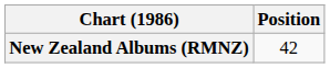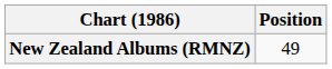 <table class="wikitable plainrowheaders" style="text-align:center">
 <tr>
 <th scope="col">Chart (1986)</th>
 <th scope="col">Position</th>
 </tr>
 <tr>
 <th scope="row">New Zealand Albums (RMNZ)</th>
-<td>42</td>
+<td>49</td>
 </tr>
 </table>
